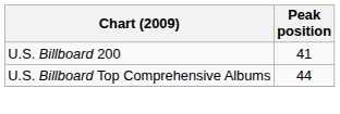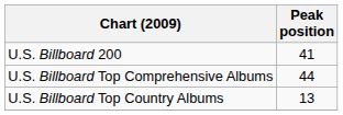 <table class="wikitable">
 <tr>
 <th>Chart (2009)</th>
 <th>Peak<br>position</th>
 </tr>
 <tr>
 <td>U.S. <em>Billboard</em> 200</td>
 <td align="center">41</td>
 </tr>
 <tr>
 <td>U.S. <em>Billboard</em> Top Comprehensive Albums</td>
 <td align="center">44</td>
 </tr>
 <tr>
+<td>U.S. <em>Billboard</em> Top Country Albums</td>
+<td align="center">13</td>
+</tr>
+<tr>
 </tr>
 </table>
